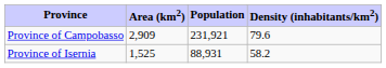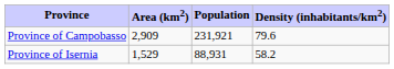 <table class="wikitable centered">
 <tr>
 <th style="background:#ccf;">Province</th>
 <th style="background:#ccf;">Area (km<sup>2</sup>)</th>
 <th style="background:#ccf;">Population</th>
 <th style="background:#ccf;">Density (inhabitants/km<sup>2</sup>)</th>
 </tr>
 <tr>
 <td><a href='#'>Province of Campobasso</a></td>
 <td>2,909</td>
 <td>231,921</td>
 <td>79.6</td>
 </tr>
 <tr>
 <td><a href='#'>Province of Isernia</a></td>
-<td>1,525</td>
+<td>1,529</td>
 <td>88,931</td>
 <td>58.2</td>
 </tr>
 </table>
